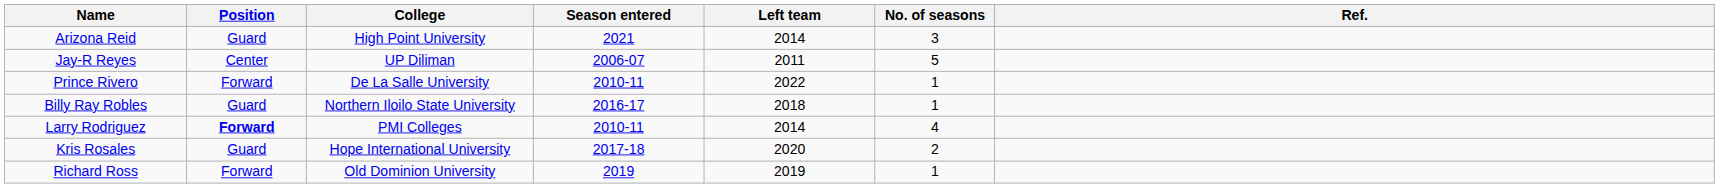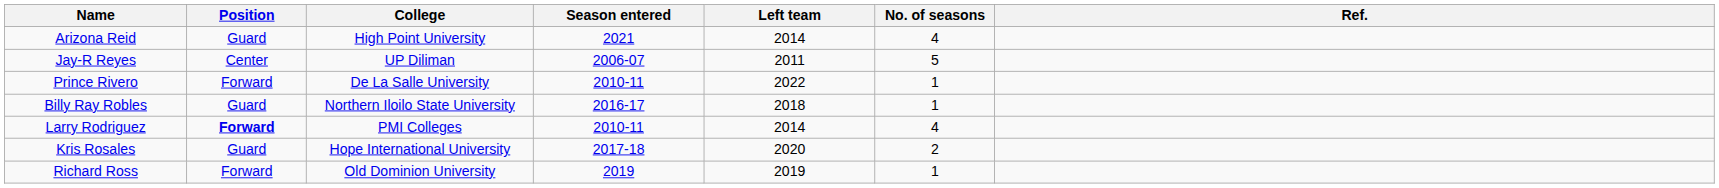 <table class="wikitable sortable" style="text-align:center" width="98%">
 <tr>
 <th style="width:200px;">Name</th>
 <th style="width:7%;"><a href='#'>Position</a></th>
 <th style="width:250px;">College</th>
 <th style="width:10%;">Season entered</th>
 <th style="width:10%;">Left team</th>
 <th style="width:7%;">No. of seasons</th>
 <th class=unsortable>Ref.</th>
 </tr>
 <tr>
 <td><a href='#'>Arizona Reid</a></td>
 <td><a href='#'>Guard</a></td>
 <td><a href='#'>High Point University</a></td>
 <td><a href='#'>2021</a></td>
 <td>2014</td>
-<td>3</td>
+<td>4</td>
 <td></td>
 </tr>
 <tr>
 <td><a href='#'>Jay-R Reyes</a></td>
 <td><a href='#'>Center</a></td>
 <td><a href='#'>UP Diliman</a></td>
 <td><a href='#'>2006-07</a></td>
 <td>2011</td>
 <td>5</td>
 <td></td>
 </tr>
 <tr>
 <td><a href='#'>Prince Rivero</a></td>
 <td><a href='#'>Forward</a></td>
 <td><a href='#'>De La Salle University</a></td>
 <td><a href='#'>2010-11</a></td>
 <td>2022</td>
 <td>1</td>
 <td></td>
 </tr>
 <tr>
 <td><a href='#'>Billy Ray Robles</a></td>
 <td><a href='#'>Guard</a></td>
 <td><a href='#'>Northern Iloilo State University</a></td>
 <td><a href='#'>2016-17</a></td>
 <td>2018</td>
 <td>1</td>
 <td></td>
 </tr>
 <tr>
 <td><a href='#'>Larry Rodriguez</a></td>
 <td><strong><a href='#'>Forward</a></strong></td>
 <td><a href='#'>PMI Colleges</a></td>
 <td><a href='#'>2010-11</a></td>
 <td>2014</td>
 <td>4</td>
 <td></td>
 </tr>
 <tr>
 <td><a href='#'>Kris Rosales</a></td>
 <td><a href='#'>Guard</a></td>
 <td><a href='#'>Hope International University</a></td>
 <td><a href='#'>2017-18</a></td>
 <td>2020</td>
 <td>2</td>
 <td></td>
 </tr>
 <tr>
 <td><a href='#'>Richard Ross</a></td>
 <td><a href='#'>Forward</a></td>
 <td><a href='#'>Old Dominion University</a></td>
 <td><a href='#'>2019</a></td>
 <td>2019</td>
 <td>1</td>
 <td></td>
 </tr>
 </table>
